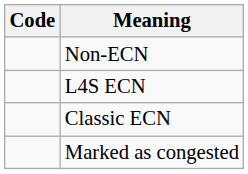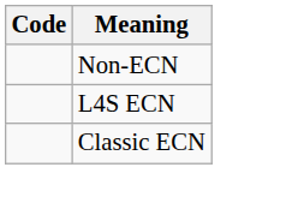 <table class="wikitable">
 <tr>
 <th>Code</th>
 <th>Meaning</th>
 </tr>
 <tr>
 <td></td>
 <td>Non-ECN</td>
 </tr>
 <tr>
 <td></td>
 <td>L4S ECN</td>
 </tr>
 <tr>
 <td></td>
 <td>Classic ECN</td>
 </tr>
-<tr>
-<td></td>
-<td>Marked as congested</td>
-</tr>
 </table>
